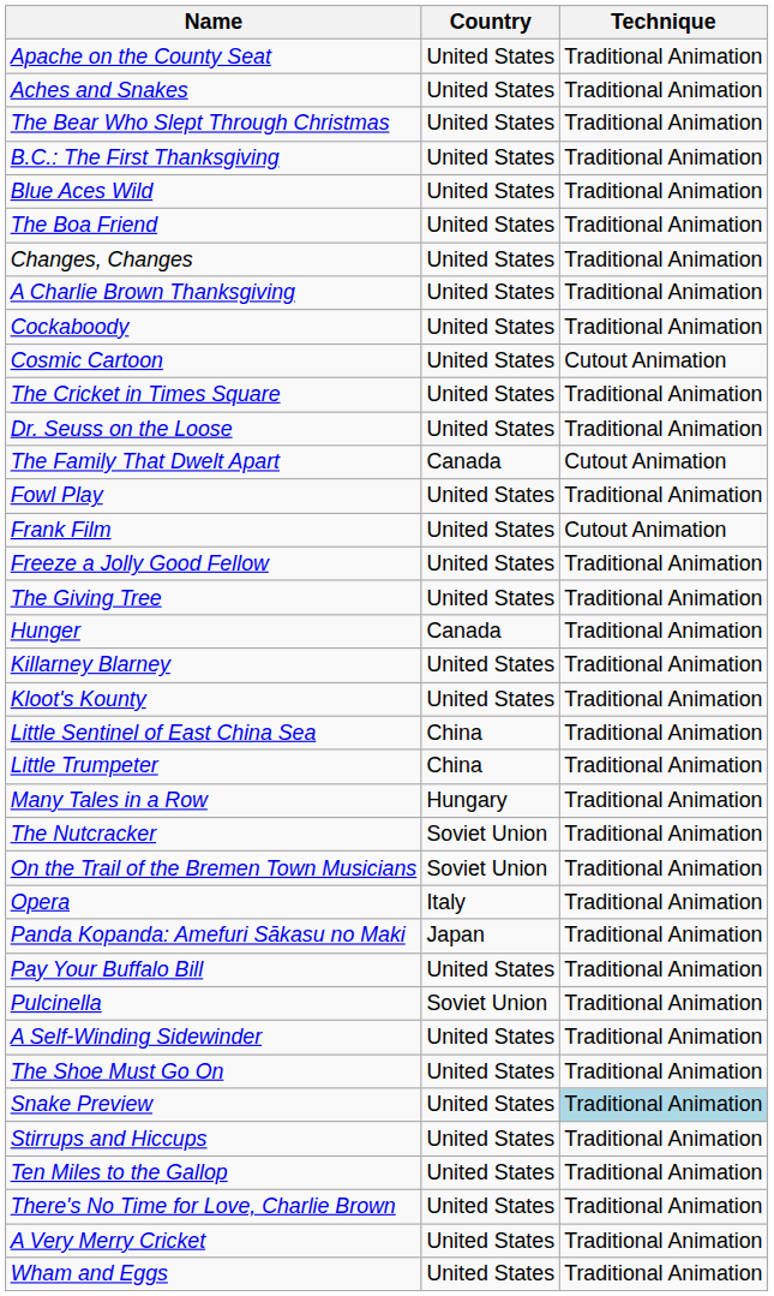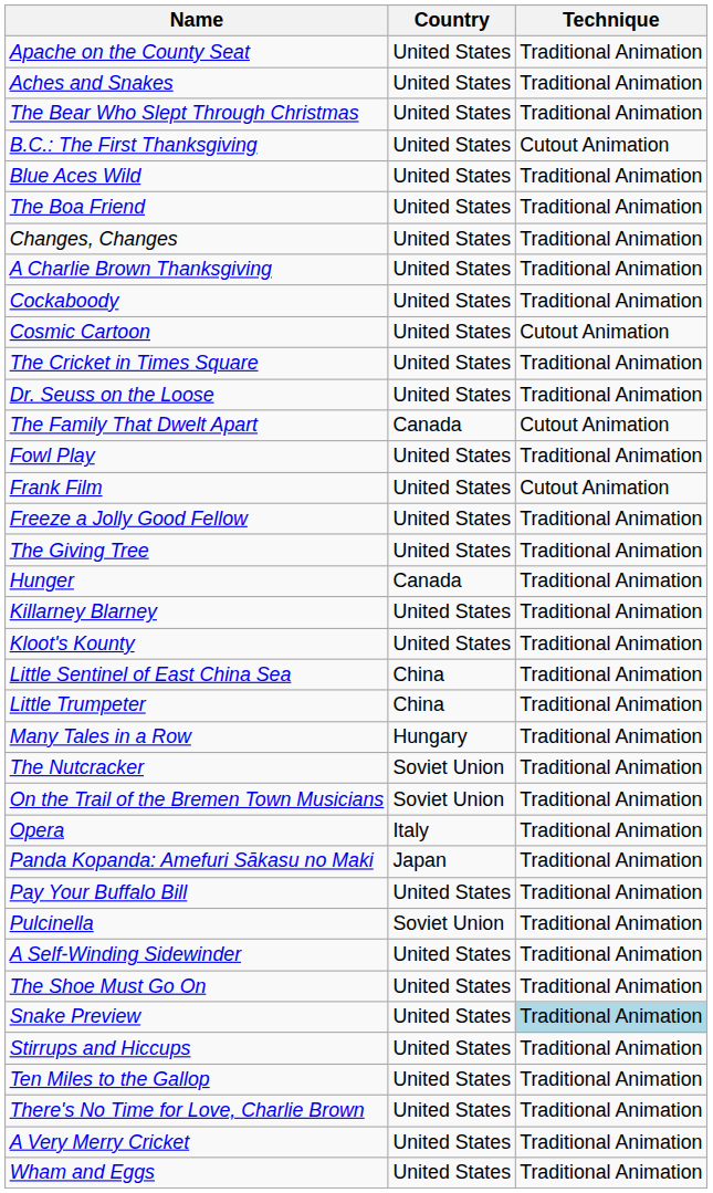 <table class="wikitable sortable">
 <tr>
 <th>Name</th>
 <th>Country</th>
 <th>Technique</th>
 </tr>
 <tr>
 <td><em><a href='#'>Apache on the County Seat</a></em></td>
 <td>United States</td>
 <td>Traditional Animation</td>
 </tr>
 <tr>
 <td><em><a href='#'>Aches and Snakes</a></em></td>
 <td>United States</td>
 <td>Traditional Animation</td>
 </tr>
 <tr>
 <td><em><a href='#'>The Bear Who Slept Through Christmas</a></em></td>
 <td>United States</td>
 <td>Traditional Animation</td>
 </tr>
 <tr>
 <td><em><a href='#'>B.C.: The First Thanksgiving</a></em></td>
 <td>United States</td>
-<td>Traditional Animation</td>
+<td>Cutout Animation</td>
 </tr>
 <tr>
 <td><em><a href='#'>Blue Aces Wild</a></em></td>
 <td>United States</td>
 <td>Traditional Animation</td>
 </tr>
 <tr>
 <td><em><a href='#'>The Boa Friend</a></em></td>
 <td>United States</td>
 <td>Traditional Animation</td>
 </tr>
 <tr>
 <td><em>Changes, Changes</em></td>
 <td>United States</td>
 <td>Traditional Animation</td>
 </tr>
 <tr>
 <td><em><a href='#'>A Charlie Brown Thanksgiving</a></em></td>
 <td>United States</td>
 <td>Traditional Animation</td>
 </tr>
 <tr>
 <td><em><a href='#'>Cockaboody</a></em></td>
 <td>United States</td>
 <td>Traditional Animation</td>
 </tr>
 <tr>
 <td><em><a href='#'>Cosmic Cartoon</a></em></td>
 <td>United States</td>
 <td>Cutout Animation</td>
 </tr>
 <tr>
 <td><em><a href='#'>The Cricket in Times Square</a></em></td>
 <td>United States</td>
 <td>Traditional Animation</td>
 </tr>
 <tr>
 <td><em><a href='#'>Dr. Seuss on the Loose</a></em></td>
 <td>United States</td>
 <td>Traditional Animation</td>
 </tr>
 <tr>
 <td><em><a href='#'>The Family That Dwelt Apart</a></em></td>
 <td>Canada</td>
 <td>Cutout Animation</td>
 </tr>
 <tr>
 <td><em><a href='#'>Fowl Play</a></em></td>
 <td>United States</td>
 <td>Traditional Animation</td>
 </tr>
 <tr>
 <td><em><a href='#'>Frank Film</a></em></td>
 <td>United States</td>
 <td>Cutout Animation</td>
 </tr>
 <tr>
 <td><em><a href='#'>Freeze a Jolly Good Fellow</a></em></td>
 <td>United States</td>
 <td>Traditional Animation</td>
 </tr>
 <tr>
 <td><em><a href='#'>The Giving Tree</a></em></td>
 <td>United States</td>
 <td>Traditional Animation</td>
 </tr>
 <tr>
 <td><em><a href='#'>Hunger</a></em></td>
 <td>Canada</td>
 <td>Traditional Animation</td>
 </tr>
 <tr>
 <td><em><a href='#'>Killarney Blarney</a></em></td>
 <td>United States</td>
 <td>Traditional Animation</td>
 </tr>
 <tr>
 <td><em><a href='#'>Kloot's Kounty</a></em></td>
 <td>United States</td>
 <td>Traditional Animation</td>
 </tr>
 <tr>
 <td><em><a href='#'>Little Sentinel of East China Sea</a></em></td>
 <td>China</td>
 <td>Traditional Animation</td>
 </tr>
 <tr>
 <td><em><a href='#'>Little Trumpeter</a></em></td>
 <td>China</td>
 <td>Traditional Animation</td>
 </tr>
 <tr>
 <td><em><a href='#'>Many Tales in a Row</a></em></td>
 <td>Hungary</td>
 <td>Traditional Animation</td>
 </tr>
 <tr>
 <td><em><a href='#'>The Nutcracker</a></em></td>
 <td>Soviet Union</td>
 <td>Traditional Animation</td>
 </tr>
 <tr>
 <td><em><a href='#'>On the Trail of the Bremen Town Musicians</a></em></td>
 <td>Soviet Union</td>
 <td>Traditional Animation</td>
 </tr>
 <tr>
 <td><em><a href='#'>Opera</a></em></td>
 <td>Italy</td>
 <td>Traditional Animation</td>
 </tr>
 <tr>
 <td><em><a href='#'>Panda Kopanda: Amefuri Sākasu no Maki</a></em></td>
 <td>Japan</td>
 <td>Traditional Animation</td>
 </tr>
 <tr>
 <td><em><a href='#'>Pay Your Buffalo Bill</a></em></td>
 <td>United States</td>
 <td>Traditional Animation</td>
 </tr>
 <tr>
 <td><em><a href='#'>Pulcinella</a></em></td>
 <td>Soviet Union</td>
 <td>Traditional Animation</td>
 </tr>
 <tr>
 <td><em><a href='#'>A Self-Winding Sidewinder</a></em></td>
 <td>United States</td>
 <td>Traditional Animation</td>
 </tr>
 <tr>
 <td><em><a href='#'>The Shoe Must Go On</a></em></td>
 <td>United States</td>
 <td>Traditional Animation</td>
 </tr>
 <tr>
 <td><em><a href='#'>Snake Preview</a></em></td>
 <td>United States</td>
 <td style="background: lightblue;">Traditional Animation</td>
 </tr>
 <tr>
 <td><em><a href='#'>Stirrups and Hiccups</a></em></td>
 <td>United States</td>
 <td>Traditional Animation</td>
 </tr>
 <tr>
 <td><em><a href='#'>Ten Miles to the Gallop</a></em></td>
 <td>United States</td>
 <td>Traditional Animation</td>
 </tr>
 <tr>
 <td><em><a href='#'>There's No Time for Love, Charlie Brown</a></em></td>
 <td>United States</td>
 <td>Traditional Animation</td>
 </tr>
 <tr>
 <td><em><a href='#'>A Very Merry Cricket</a></em></td>
 <td>United States</td>
 <td>Traditional Animation</td>
 </tr>
 <tr>
 <td><em><a href='#'>Wham and Eggs</a></em></td>
 <td>United States</td>
 <td>Traditional Animation</td>
 </tr>
 </table>
